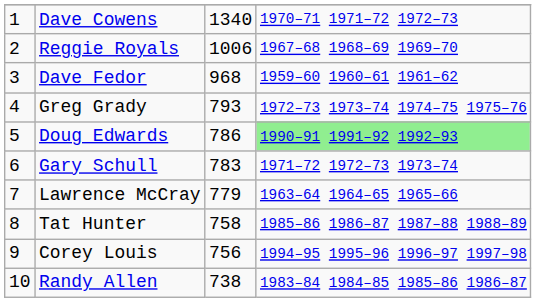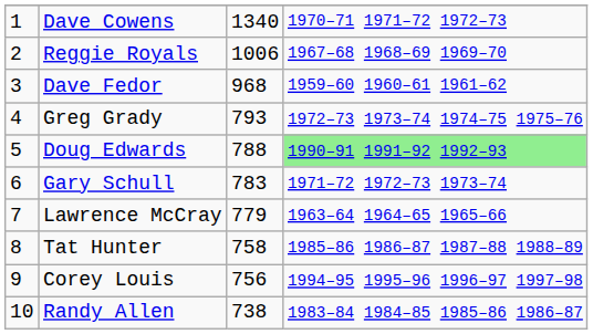 <table class="wikitable">
 <tr>
 </tr>
 <tr>
 <td>1</td>
 <td><a href='#'>Dave Cowens</a></td>
 <td>1340</td>
 <td style="font-size:80%;"><a href='#'>1970–71</a> <a href='#'>1971–72</a> <a href='#'>1972–73</a></td>
 </tr>
 <tr>
 <td>2</td>
 <td><a href='#'>Reggie Royals</a></td>
 <td>1006</td>
 <td style="font-size:80%;"><a href='#'>1967–68</a> <a href='#'>1968–69</a> <a href='#'>1969–70</a></td>
 </tr>
 <tr>
 <td>3</td>
 <td><a href='#'>Dave Fedor</a></td>
 <td>968</td>
 <td style="font-size:80%;"><a href='#'>1959–60</a> <a href='#'>1960–61</a> <a href='#'>1961–62</a></td>
 </tr>
 <tr>
 <td>4</td>
 <td>Greg Grady</td>
 <td>793</td>
 <td style="font-size:80%;"><a href='#'>1972–73</a> <a href='#'>1973–74</a> <a href='#'>1974–75</a> <a href='#'>1975–76</a></td>
 </tr>
 <tr>
 <td>5</td>
 <td><a href='#'>Doug Edwards</a></td>
-<td>786</td>
+<td>788</td>
 <td style="background: lightgreen; font-size:80%;"><a href='#'>1990–91</a> <a href='#'>1991–92</a> <a href='#'>1992–93</a></td>
 </tr>
 <tr>
 <td>6</td>
 <td><a href='#'>Gary Schull</a></td>
 <td>783</td>
 <td style="font-size:80%;"><a href='#'>1971–72</a> <a href='#'>1972–73</a> <a href='#'>1973–74</a></td>
 </tr>
 <tr>
 <td>7</td>
 <td>Lawrence McCray</td>
 <td>779</td>
 <td style="font-size:80%;"><a href='#'>1963–64</a> <a href='#'>1964–65</a> <a href='#'>1965–66</a></td>
 </tr>
 <tr>
 <td>8</td>
 <td>Tat Hunter</td>
 <td>758</td>
 <td style="font-size:80%;"><a href='#'>1985–86</a> <a href='#'>1986–87</a> <a href='#'>1987–88</a> <a href='#'>1988–89</a></td>
 </tr>
 <tr>
 <td>9</td>
 <td>Corey Louis</td>
 <td>756</td>
 <td style="font-size:80%;"><a href='#'>1994–95</a> <a href='#'>1995–96</a> <a href='#'>1996–97</a> <a href='#'>1997–98</a></td>
 </tr>
 <tr>
 <td>10</td>
 <td><a href='#'>Randy Allen</a></td>
 <td>738</td>
 <td style="font-size:80%;"><a href='#'>1983–84</a> <a href='#'>1984–85</a> <a href='#'>1985–86</a> <a href='#'>1986–87</a></td>
 </tr>
 </table>
